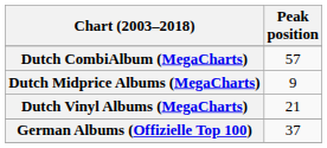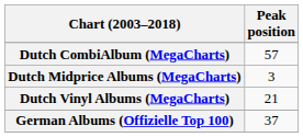 <table class="wikitable plainrowheaders sortable" style="text-align:center">
 <tr>
 <th>Chart (2003–2018)</th>
 <th>Peak<br>position</th>
 </tr>
 <tr>
 </tr>
 <tr>
 </tr>
 <tr>
 </tr>
 <tr>
 </tr>
 <tr>
 <th scope="row">Dutch CombiAlbum (<a href='#'>MegaCharts</a>)</th>
 <td>57</td>
 </tr>
 <tr>
 <th scope="row">Dutch Midprice Albums (<a href='#'>MegaCharts</a>)</th>
-<td>9</td>
+<td>3</td>
 </tr>
 <tr>
 <th scope="row">Dutch Vinyl Albums (<a href='#'>MegaCharts</a>)</th>
 <td>21</td>
 </tr>
 <tr>
 </tr>
 <tr>
 </tr>
 <tr>
 <th scope="row">German Albums (<a href='#'>Offizielle Top 100</a>)</th>
 <td>37</td>
 </tr>
 <tr>
 </tr>
 <tr>
 </tr>
 <tr>
 </tr>
 <tr>
 </tr>
 <tr>
 </tr>
 </table>
